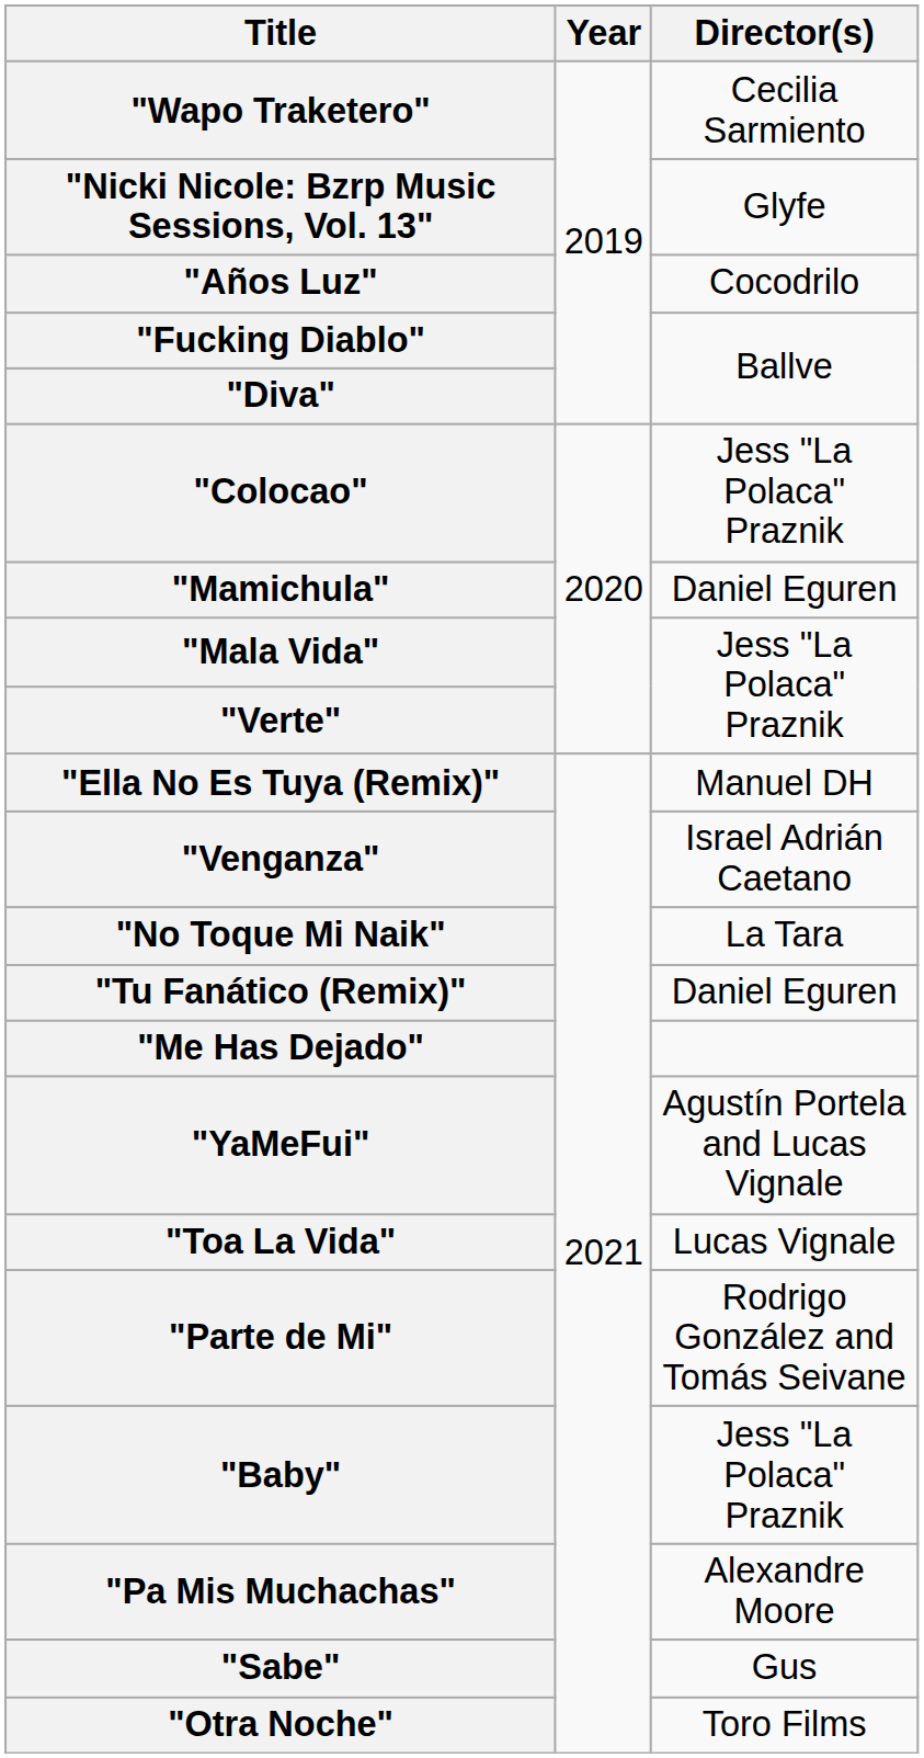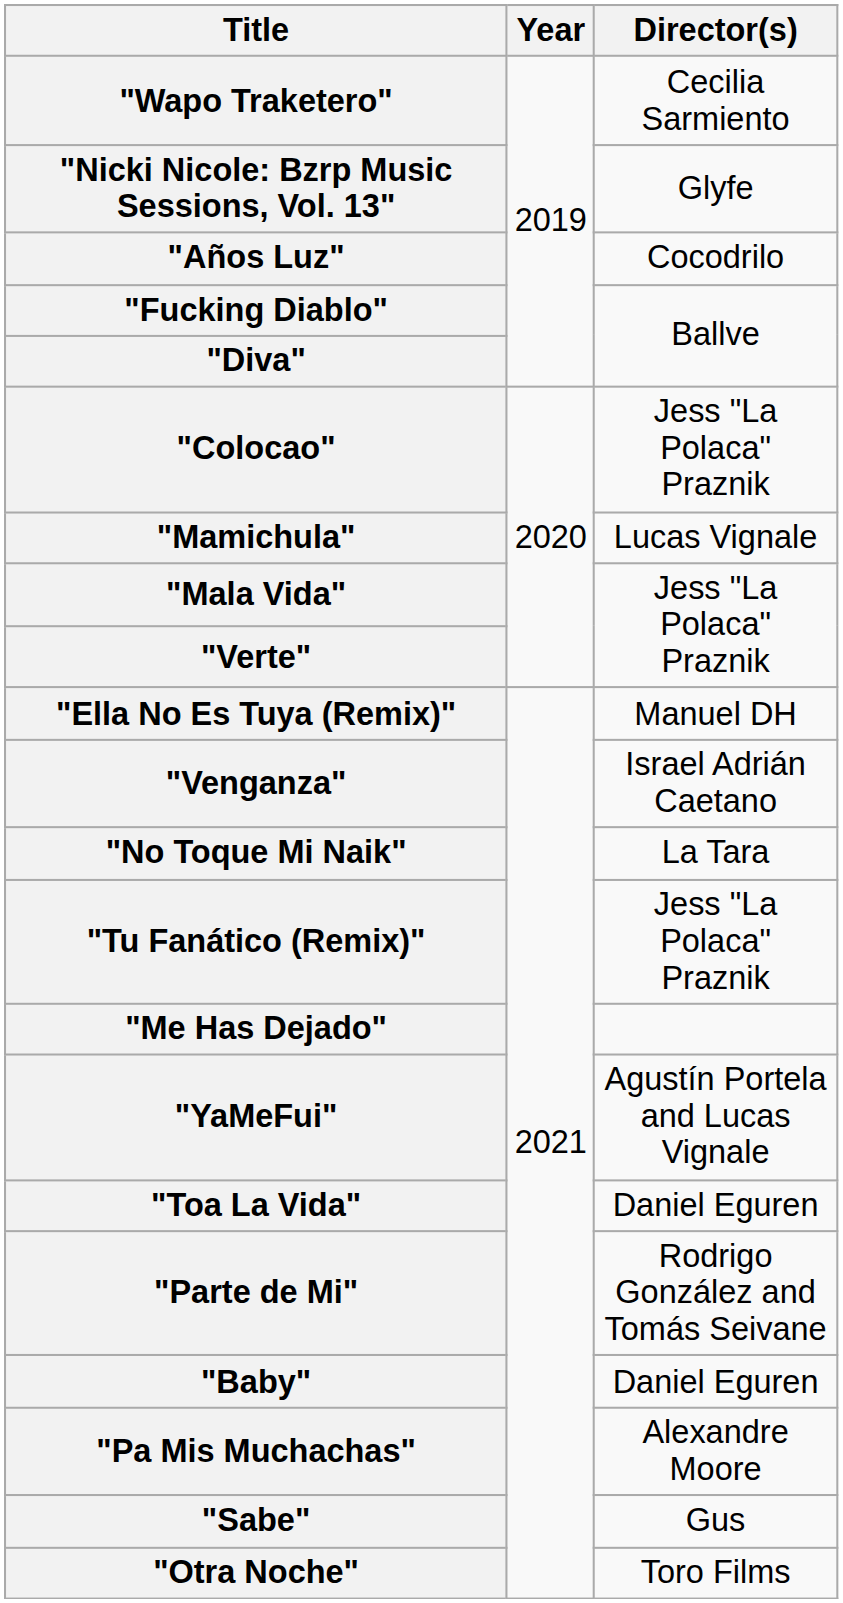 <table class="wikitable plainrowheaders" style="text-align:center;">
 <tr>
 <th scope="col" style="width:15em;">Title</th>
 <th scope="col">Year</th>
 <th scope="col" style="width:7em;">Director(s)</th>
 </tr>
 <tr>
 <th scope="row">"Wapo Traketero"</th>
 <td rowspan="5">2019</td>
 <td>Cecilia Sarmiento</td>
 </tr>
 <tr>
 <th scope="row">"Nicki Nicole: Bzrp Music Sessions, Vol. 13"</th>
 <td>Glyfe</td>
 </tr>
 <tr>
 <th scope="row">"Años Luz"</th>
 <td>Cocodrilo</td>
 </tr>
 <tr>
 <th scope="row">"Fucking Diablo"</th>
 <td rowspan="2">Ballve</td>
 </tr>
 <tr>
 <th scope="row">"Diva"</th>
 </tr>
 <tr>
 <th scope="row">"Colocao"</th>
 <td rowspan="4">2020</td>
 <td>Jess "La Polaca" Praznik</td>
 </tr>
 <tr>
 <th scope="row">"Mamichula"</th>
-<td>Daniel Eguren</td>
+<td>Lucas Vignale</td>
 </tr>
 <tr>
 <th scope="row">"Mala Vida"</th>
 <td rowspan="2">Jess "La Polaca" Praznik</td>
 </tr>
 <tr>
 <th scope="row">"Verte"</th>
 </tr>
 <tr>
 <th scope="row">"Ella No Es Tuya (Remix)"</th>
 <td rowspan="12">2021</td>
 <td>Manuel DH</td>
 </tr>
 <tr>
 <th scope="row">"Venganza"</th>
 <td>Israel Adrián Caetano</td>
 </tr>
 <tr>
 <th scope="row">"No Toque Mi Naik"</th>
 <td>La Tara</td>
 </tr>
 <tr>
 <th scope="row">"Tu Fanático (Remix)"</th>
-<td>Daniel Eguren</td>
+<td>Jess "La Polaca" Praznik</td>
 </tr>
 <tr>
 <th scope="row">"Me Has Dejado"</th>
 <td></td>
 </tr>
 <tr>
 <th scope="row">"YaMeFui"</th>
 <td>Agustín Portela and Lucas Vignale</td>
 </tr>
 <tr>
 <th scope="row">"Toa La Vida"</th>
-<td>Lucas Vignale</td>
+<td>Daniel Eguren</td>
 </tr>
 <tr>
 <th scope="row">"Parte de Mi"</th>
 <td>Rodrigo González and Tomás Seivane</td>
 </tr>
 <tr>
 <th scope="row">"Baby"</th>
-<td>Jess "La Polaca" Praznik</td>
+<td>Daniel Eguren</td>
 </tr>
 <tr>
 <th scope="row">"Pa Mis Muchachas"</th>
 <td>Alexandre Moore</td>
 </tr>
 <tr>
 <th scope="row">"Sabe"</th>
 <td>Gus</td>
 </tr>
 <tr>
 <th scope="row">"Otra Noche"</th>
 <td>Toro Films</td>
 </tr>
 </table>
